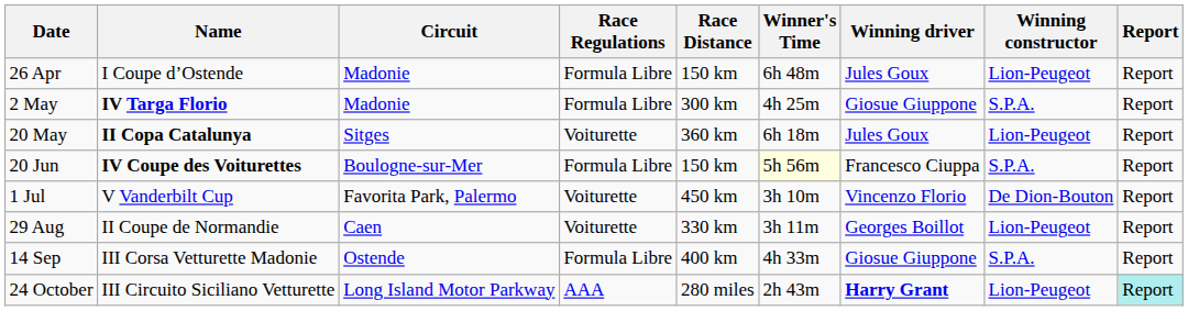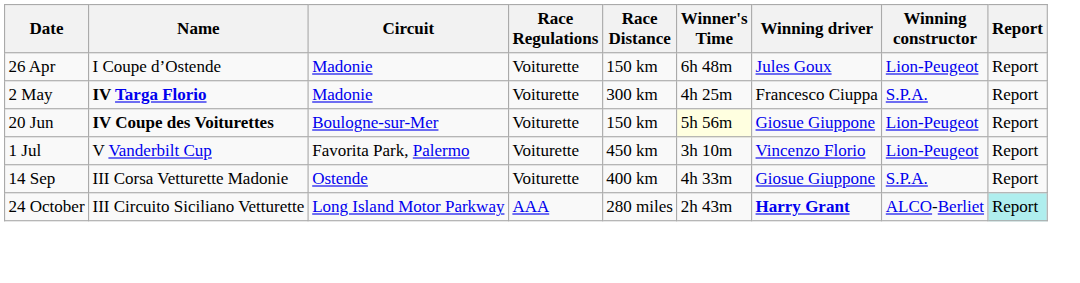 <table class="wikitable" style="font-size:95%">
 <tr>
 <th>Date</th>
 <th>Name</th>
 <th>Circuit</th>
 <th>Race<br>Regulations</th>
 <th>Race<br>Distance</th>
 <th>Winner's<br>Time</th>
 <th>Winning driver</th>
 <th>Winning<br>constructor</th>
 <th>Report</th>
 </tr>
 <tr>
 <td>26 Apr</td>
 <td> I Coupe d’Ostende</td>
 <td><a href='#'>Madonie</a></td>
-<td>Formula Libre</td>
+<td>Voiturette</td>
 <td>150 km</td>
 <td>6h 48m</td>
 <td> <a href='#'>Jules Goux</a></td>
 <td><a href='#'>Lion-Peugeot</a></td>
 <td>Report</td>
 </tr>
 <tr>
 <td>2 May</td>
 <td> <strong>IV <a href='#'>Targa Florio</a></strong></td>
 <td><a href='#'>Madonie</a></td>
-<td>Formula Libre</td>
+<td>Voiturette</td>
 <td>300 km</td>
 <td>4h 25m</td>
-<td> <a href='#'>Giosue Giuppone</a></td>
+<td> Francesco Ciuppa</td>
 <td><a href='#'>S.P.A.</a></td>
-<td>Report</td>
-</tr>
-<tr>
-<td>20 May</td>
-<td> <strong>II Copa Catalunya</strong></td>
-<td><a href='#'>Sitges</a></td>
-<td>Voiturette</td>
-<td>360 km</td>
-<td>6h 18m</td>
-<td> <a href='#'>Jules Goux</a></td>
-<td><a href='#'>Lion-Peugeot</a></td>
 <td>Report</td>
 </tr>
 <tr>
 <td>20 Jun</td>
 <td> <strong>IV Coupe des Voiturettes</strong></td>
 <td><a href='#'>Boulogne-sur-Mer</a></td>
-<td>Formula Libre</td>
+<td>Voiturette</td>
 <td>150 km</td>
 <td style="background: lightyellow;">5h 56m</td>
-<td> Francesco Ciuppa</td>
-<td><a href='#'>S.P.A.</a></td>
+<td> <a href='#'>Giosue Giuppone</a></td>
+<td><a href='#'>Lion-Peugeot</a></td>
 <td>Report</td>
 </tr>
 <tr>
 <td>1 Jul</td>
 <td> V <a href='#'>Vanderbilt Cup</a></td>
 <td>Favorita Park, <a href='#'>Palermo</a></td>
 <td>Voiturette</td>
 <td>450 km</td>
 <td>3h 10m</td>
 <td> <a href='#'>Vincenzo Florio</a></td>
-<td><a href='#'>De Dion-Bouton</a></td>
-<td>Report</td>
-</tr>
-<tr>
-<td>29 Aug</td>
-<td> II Coupe de Normandie</td>
-<td><a href='#'>Caen</a></td>
-<td>Voiturette</td>
-<td>330 km</td>
-<td>3h 11m</td>
-<td> <a href='#'>Georges Boillot</a></td>
 <td><a href='#'>Lion-Peugeot</a></td>
 <td>Report</td>
 </tr>
 <tr>
 <td>14 Sep</td>
 <td> III Corsa Vetturette Madonie</td>
 <td><a href='#'>Ostende</a></td>
-<td>Formula Libre</td>
+<td>Voiturette</td>
 <td>400 km</td>
 <td>4h 33m</td>
 <td> <a href='#'>Giosue Giuppone</a></td>
 <td><a href='#'>S.P.A.</a></td>
 <td>Report</td>
 </tr>
 <tr>
 <td>24 October</td>
 <td> III Circuito Siciliano Vetturette</td>
 <td><a href='#'>Long Island Motor Parkway</a></td>
 <td><a href='#'>AAA</a></td>
 <td>280 miles</td>
 <td>2h 43m</td>
 <td><strong> <a href='#'>Harry Grant</a></strong></td>
-<td><a href='#'>Lion-Peugeot</a></td>
+<td><a href='#'>ALCO</a>-<a href='#'>Berliet</a></td>
 <td style="background: paleturquoise;">Report</td>
 </tr>
 </table>
